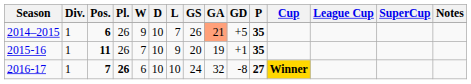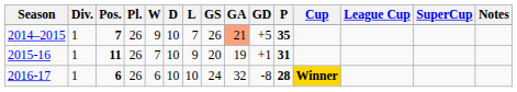 <table class="wikitable">
 <tr style="background:#efefef;">
 <th>Season</th>
 <th>Div.</th>
 <th>Pos.</th>
 <th>Pl.</th>
 <th>W</th>
 <th>D</th>
 <th>L</th>
 <th>GS</th>
 <th>GA</th>
 <th>GD</th>
 <th>P</th>
 <th><a href='#'>Cup</a></th>
 <th><a href='#'>League Cup</a></th>
 <th><a href='#'>SuperCup</a></th>
 <th>Notes</th>
 </tr>
 <tr>
 </tr>
 <tr>
 <td><a href='#'>2014–2015</a></td>
 <td>1</td>
-<td align=right><strong>6</strong></td>
+<td align=right><strong>7</strong></td>
 <td align=right>26</td>
 <td align=right>9</td>
 <td align=right>10</td>
 <td align=right>7</td>
 <td align=right>26</td>
 <td align=right style="background: lightsalmon;">21</td>
 <td align=right>+5</td>
 <td align=right><strong>35</strong></td>
 <td></td>
 <td></td>
 <td></td>
 <td></td>
 </tr>
 <tr>
 <td><a href='#'>2015-16</a></td>
 <td>1</td>
 <td align=right><strong>11</strong></td>
 <td align=right>26</td>
 <td align=right>7</td>
 <td align=right>10</td>
 <td align=right>9</td>
 <td align=right>20</td>
 <td align=right>19</td>
 <td align=right>+1</td>
-<td align=right><strong>35</strong></td>
+<td align=right><strong>31</strong></td>
 <td></td>
 <td></td>
 <td></td>
 <td></td>
 </tr>
 <tr>
 <td><a href='#'>2016-17</a></td>
 <td>1</td>
-<td align=right><strong>7</strong></td>
-<td align=right><strong>26</strong></td>
+<td align=right><strong>6</strong></td>
+<td align=right>26</td>
 <td align=right>6</td>
 <td align=right>10</td>
 <td align=right>10</td>
 <td align=right>24</td>
 <td align=right>32</td>
 <td align=right>-8</td>
-<td align=right><strong>27</strong></td>
+<td align=right><strong>28</strong></td>
 <td bgcolor=gold><strong>Winner</strong></td>
 <td></td>
 <td></td>
 <td></td>
 </tr>
 </table>
